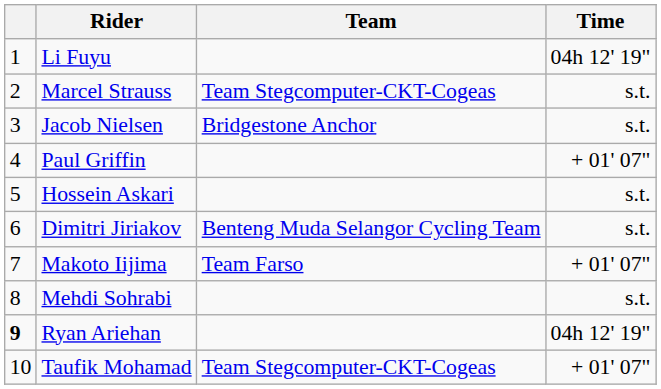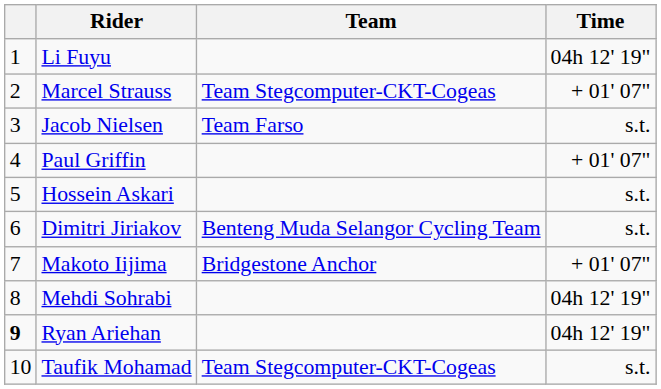 <table class=wikitable>
 <tr>
 <th></th>
 <th>Rider</th>
 <th>Team</th>
 <th>Time</th>
 </tr>
 <tr>
 <td>1</td>
 <td> <a href='#'>Li Fuyu</a> </td>
 <td></td>
 <td align=right>04h 12' 19"</td>
 </tr>
 <tr>
 <td>2</td>
 <td> <a href='#'>Marcel Strauss</a></td>
 <td><a href='#'>Team Stegcomputer-CKT-Cogeas</a></td>
-<td align=right>s.t.</td>
+<td align=right>+ 01' 07"</td>
 </tr>
 <tr>
 <td>3</td>
 <td> <a href='#'>Jacob Nielsen</a></td>
-<td><a href='#'>Bridgestone Anchor</a></td>
+<td><a href='#'>Team Farso</a></td>
 <td align=right>s.t.</td>
 </tr>
 <tr>
 <td>4</td>
 <td> <a href='#'>Paul Griffin</a></td>
 <td></td>
 <td align=right>+ 01' 07"</td>
 </tr>
 <tr>
 <td>5</td>
 <td> <a href='#'>Hossein Askari</a> </td>
 <td></td>
 <td align=right>s.t.</td>
 </tr>
 <tr>
 <td>6</td>
 <td> <a href='#'>Dimitri Jiriakov</a></td>
 <td><a href='#'>Benteng Muda Selangor Cycling Team</a></td>
 <td align=right>s.t.</td>
 </tr>
 <tr>
 <td>7</td>
 <td> <a href='#'>Makoto Iijima</a></td>
-<td><a href='#'>Team Farso</a></td>
+<td><a href='#'>Bridgestone Anchor</a></td>
 <td align=right>+ 01' 07"</td>
 </tr>
 <tr>
 <td>8</td>
 <td> <a href='#'>Mehdi Sohrabi</a></td>
 <td></td>
-<td align=right>s.t.</td>
+<td align=right>04h 12' 19"</td>
 </tr>
 <tr>
 <td><strong>9</strong></td>
 <td> <a href='#'>Ryan Ariehan</a></td>
 <td></td>
 <td align=right>04h 12' 19"</td>
 </tr>
 <tr>
 <td>10</td>
 <td> <a href='#'>Taufik Mohamad</a></td>
 <td><a href='#'>Team Stegcomputer-CKT-Cogeas</a></td>
-<td align=right>+ 01' 07"</td>
+<td align=right>s.t.</td>
 </tr>
 </table>
